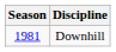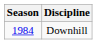 <table class=wikitable style="text-align:center">
 <tr>
 <th>Season</th>
 <th>Discipline</th>
 </tr>
 <tr>
-<td><a href='#'>1981</a></td>
+<td><a href='#'>1984</a></td>
 <td>Downhill</td>
 </tr>
 </table>
